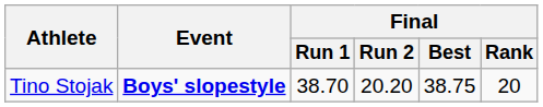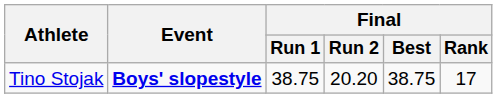 <table class="wikitable" style="font-size:90%">
 <tr>
 <th rowspan=2>Athlete</th>
 <th rowspan=2>Event</th>
 <th colspan=5>Final</th>
 </tr>
 <tr style="font-size:95%">
 <th>Run 1</th>
 <th>Run 2</th>
 <th>Best</th>
 <th>Rank</th>
 </tr>
 <tr align=center>
 <td align=left><a href='#'>Tino Stojak</a></td>
 <td align=left><strong><a href='#'>Boys' slopestyle</a></strong></td>
-<td>38.70</td>
+<td>38.75</td>
 <td>20.20</td>
 <td>38.75</td>
-<td>20</td>
+<td>17</td>
 </tr>
 </table>
